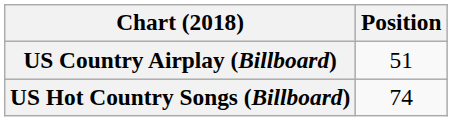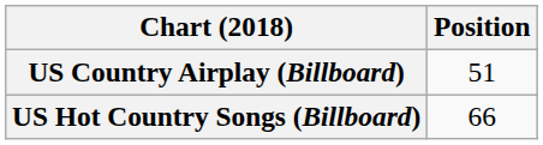 <table class="wikitable sortable plainrowheaders" style="text-align:center">
 <tr>
 <th scope="col">Chart (2018)</th>
 <th scope="col">Position</th>
 </tr>
 <tr>
 <th scope="row">US Country Airplay (<em>Billboard</em>)</th>
 <td>51</td>
 </tr>
 <tr>
 <th scope="row">US Hot Country Songs (<em>Billboard</em>)</th>
-<td>74</td>
+<td>66</td>
 </tr>
 </table>
